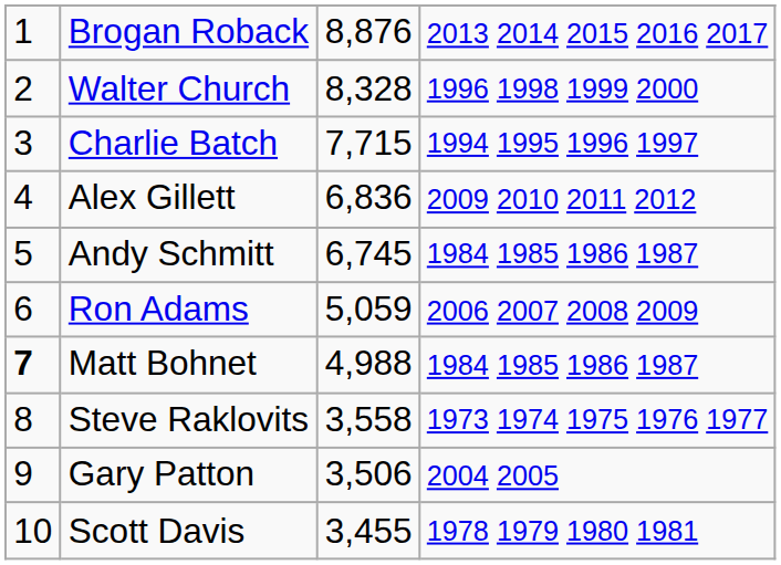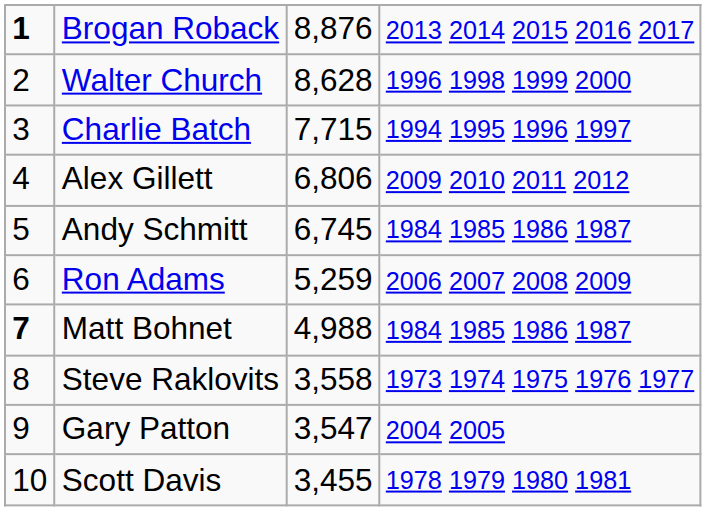 <table class="wikitable">
 <tr>
 </tr>
 <tr>
-<td>1</td>
+<td><strong>1</strong></td>
 <td><a href='#'>Brogan Roback</a></td>
 <td><abbr>8,876</abbr></td>
 <td style="font-size:80%;"><a href='#'>2013</a> <a href='#'>2014</a> <a href='#'>2015</a> <a href='#'>2016</a> <a href='#'>2017</a></td>
 </tr>
 <tr>
 <td>2</td>
 <td><a href='#'>Walter Church</a></td>
-<td><abbr>8,328</abbr></td>
+<td><abbr>8,628</abbr></td>
 <td style="font-size:80%;"><a href='#'>1996</a> <a href='#'>1998</a> <a href='#'>1999</a> <a href='#'>2000</a></td>
 </tr>
 <tr>
 <td>3</td>
 <td><a href='#'>Charlie Batch</a></td>
 <td><abbr>7,715</abbr></td>
 <td style="font-size:80%;"><a href='#'>1994</a> <a href='#'>1995</a> <a href='#'>1996</a> <a href='#'>1997</a></td>
 </tr>
 <tr>
 <td>4</td>
 <td>Alex Gillett</td>
-<td><abbr>6,836</abbr></td>
+<td><abbr>6,806</abbr></td>
 <td style="font-size:80%;"><a href='#'>2009</a> <a href='#'>2010</a> <a href='#'>2011</a> <a href='#'>2012</a></td>
 </tr>
 <tr>
 <td>5</td>
 <td>Andy Schmitt</td>
 <td><abbr>6,745</abbr></td>
 <td style="font-size:80%;"><a href='#'>1984</a> <a href='#'>1985</a> <a href='#'>1986</a> <a href='#'>1987</a></td>
 </tr>
 <tr>
 <td>6</td>
 <td><a href='#'>Ron Adams</a></td>
-<td><abbr>5,059</abbr></td>
+<td><abbr>5,259</abbr></td>
 <td style="font-size:80%;"><a href='#'>2006</a> <a href='#'>2007</a> <a href='#'>2008</a> <a href='#'>2009</a></td>
 </tr>
 <tr>
 <td><strong>7</strong></td>
 <td>Matt Bohnet</td>
 <td><abbr>4,988</abbr></td>
 <td style="font-size:80%;"><a href='#'>1984</a> <a href='#'>1985</a> <a href='#'>1986</a> <a href='#'>1987</a></td>
 </tr>
 <tr>
 <td>8</td>
 <td>Steve Raklovits</td>
 <td><abbr>3,558</abbr></td>
 <td style="font-size:80%;"><a href='#'>1973</a> <a href='#'>1974</a> <a href='#'>1975</a> <a href='#'>1976</a> <a href='#'>1977</a></td>
 </tr>
 <tr>
 <td>9</td>
 <td>Gary Patton</td>
-<td><abbr>3,506</abbr></td>
+<td><abbr>3,547</abbr></td>
 <td style="font-size:80%;"><a href='#'>2004</a> <a href='#'>2005</a></td>
 </tr>
 <tr>
 <td>10</td>
 <td>Scott Davis</td>
 <td><abbr>3,455</abbr></td>
 <td style="font-size:80%;"><a href='#'>1978</a> <a href='#'>1979</a> <a href='#'>1980</a> <a href='#'>1981</a></td>
 </tr>
 </table>
